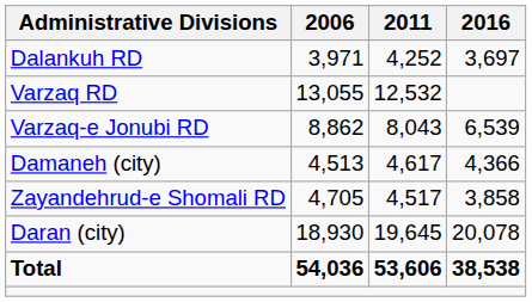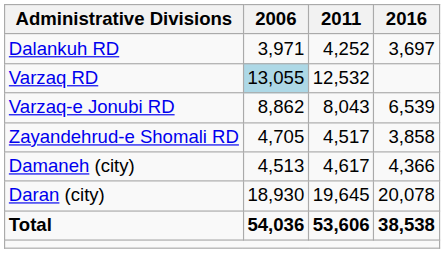 <table class="wikitable">
 <tr>
 <th>Administrative Divisions</th>
 <th>2006</th>
 <th>2011</th>
 <th>2016</th>
 </tr>
 <tr>
 <td><a href='#'>Dalankuh RD</a></td>
 <td style="text-align: right;">3,971</td>
 <td style="text-align: right;">4,252</td>
 <td style="text-align: right;">3,697</td>
 </tr>
 <tr>
 <td><a href='#'>Varzaq RD</a></td>
-<td style="text-align: right;">13,055</td>
+<td style="background: lightblue; text-align: right;">13,055</td>
 <td style="text-align: right;">12,532</td>
 <td style="text-align: right;"></td>
 </tr>
 <tr>
 <td><a href='#'>Varzaq-e Jonubi RD</a></td>
 <td style="text-align: right;">8,862</td>
 <td style="text-align: right;">8,043</td>
 <td style="text-align: right;">6,539</td>
 </tr>
 <tr>
+<td><a href='#'>Zayandehrud-e Shomali RD</a></td>
+<td style="text-align: right;">4,705</td>
+<td style="text-align: right;">4,517</td>
+<td style="text-align: right;">3,858</td>
+</tr>
+<tr>
 <td><a href='#'>Damaneh</a> (city)</td>
 <td style="text-align: right;">4,513</td>
 <td style="text-align: right;">4,617</td>
 <td style="text-align: right;">4,366</td>
-</tr>
-<tr>
-<td><a href='#'>Zayandehrud-e Shomali RD</a></td>
-<td style="text-align: right;">4,705</td>
-<td style="text-align: right;">4,517</td>
-<td style="text-align: right;">3,858</td>
 </tr>
 <tr>
 <td><a href='#'>Daran</a> (city)</td>
 <td style="text-align: right;">18,930</td>
 <td style="text-align: right;">19,645</td>
 <td style="text-align: right;">20,078</td>
 </tr>
 <tr>
 <td><strong>Total</strong></td>
 <td style="text-align: right;"><strong>54,036</strong></td>
 <td style="text-align: right;"><strong>53,606</strong></td>
 <td style="text-align: right;"><strong>38,538</strong></td>
 </tr>
 <tr>
 <td colspan=4></td>
 </tr>
 </table>
